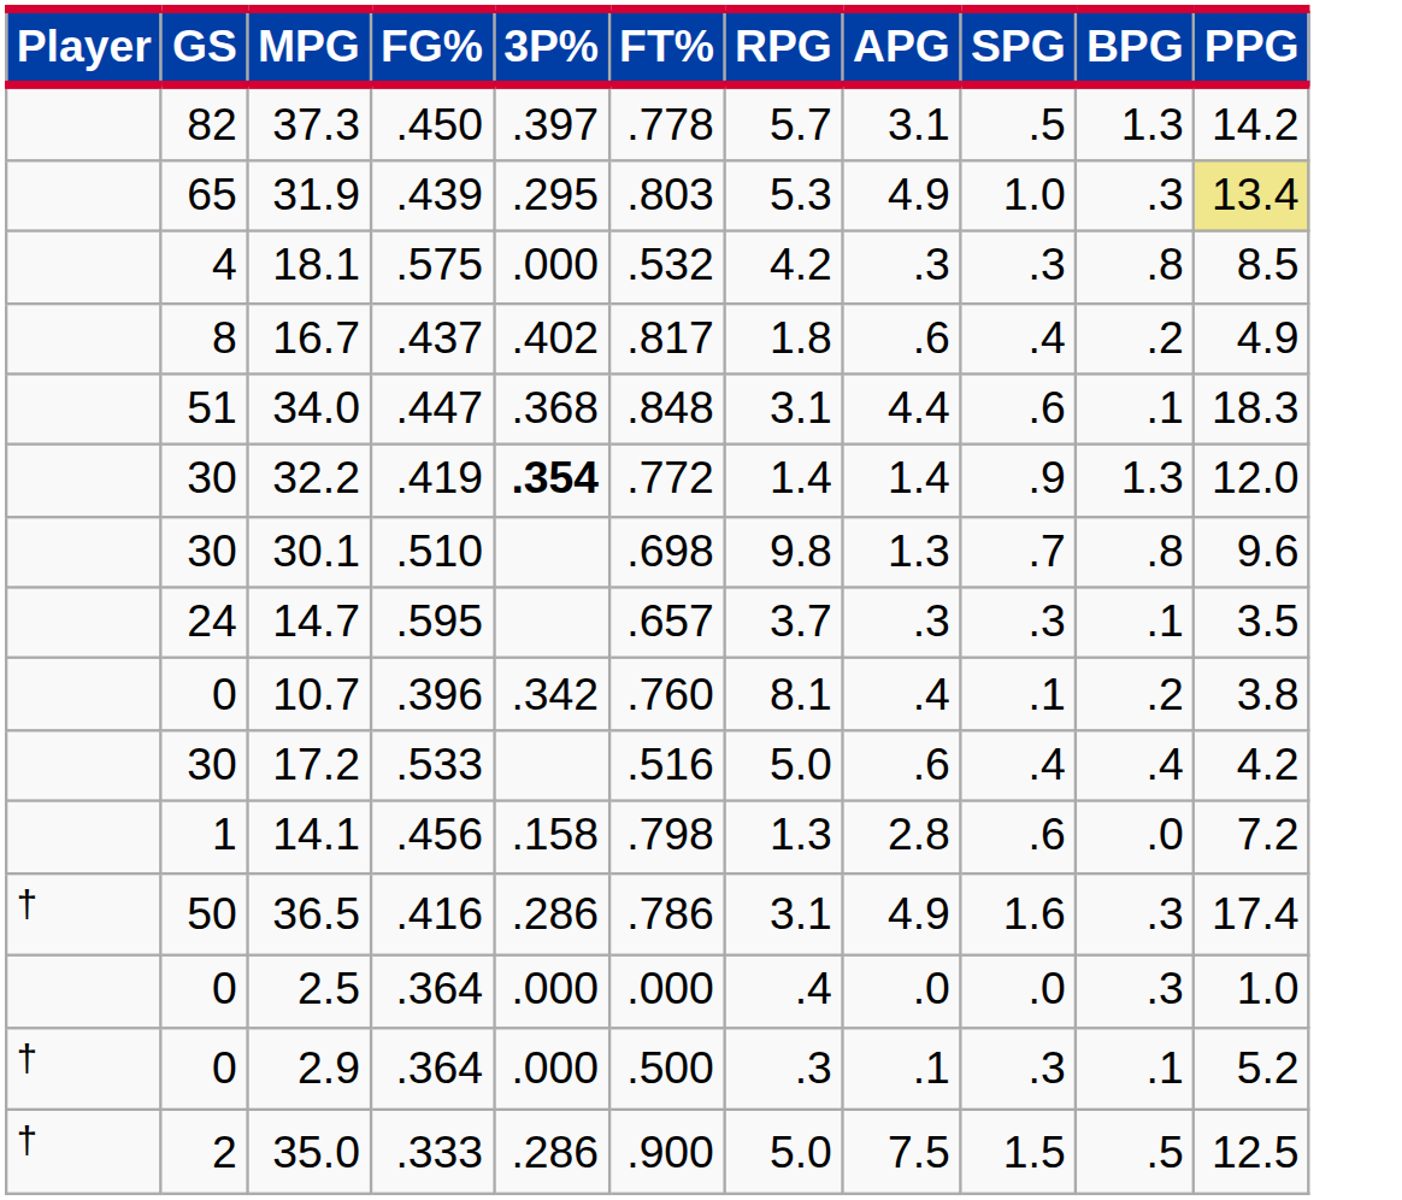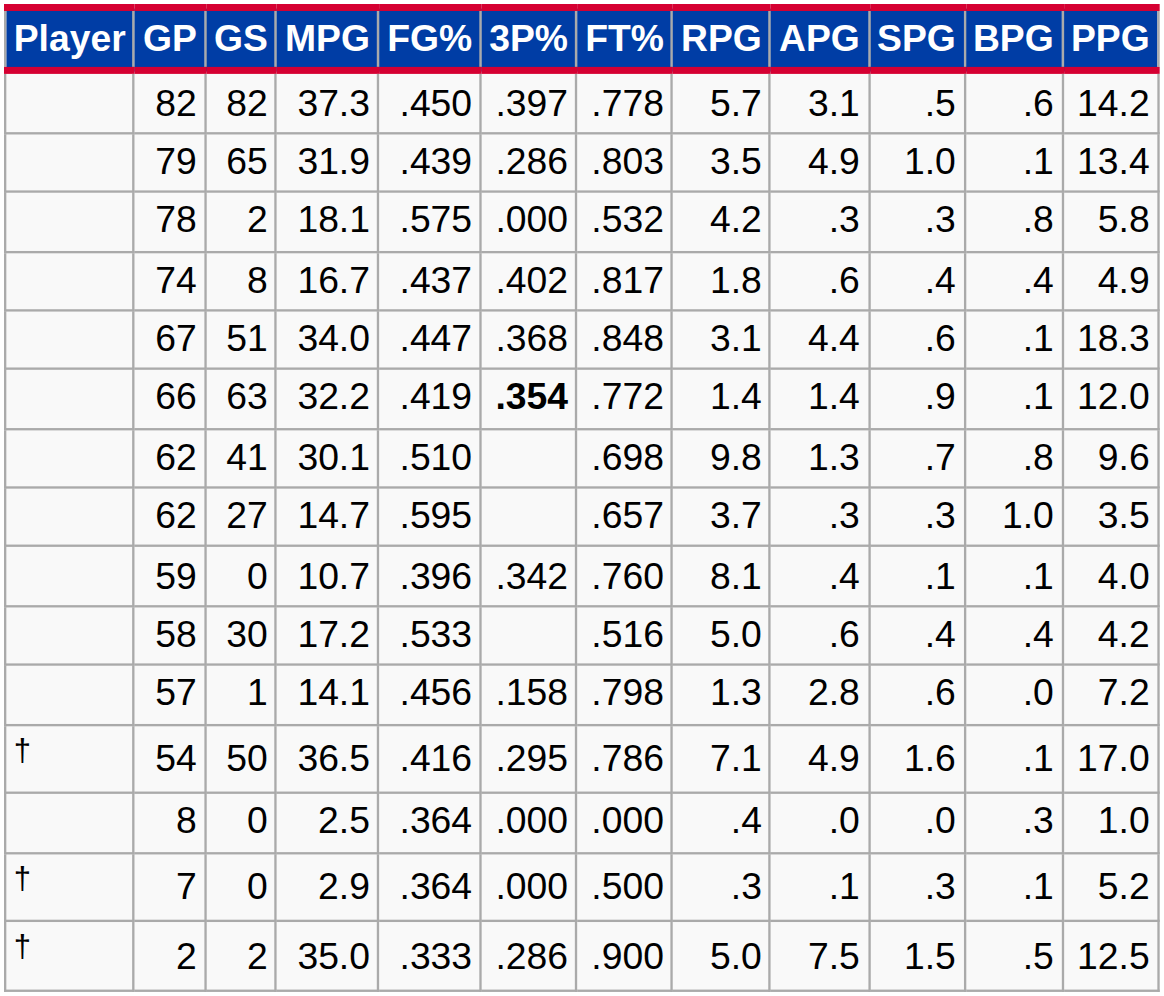 <table class="wikitable sortable" style="text-align:right;">
 <tr>
 <th style="background:#003DA5; color:#FFFFFF; border-top:#D50032 3px solid; border-bottom:#D50032 3px solid;">Player</th>
+<th style="background:#003DA5; color:#FFFFFF; border-top:#D50032 3px solid; border-bottom:#D50032 3px solid;">GP</th>
 <th style="background:#003DA5; color:#FFFFFF; border-top:#D50032 3px solid; border-bottom:#D50032 3px solid;">GS</th>
 <th style="background:#003DA5; color:#FFFFFF; border-top:#D50032 3px solid; border-bottom:#D50032 3px solid;">MPG</th>
 <th style="background:#003DA5; color:#FFFFFF; border-top:#D50032 3px solid; border-bottom:#D50032 3px solid;">FG%</th>
 <th style="background:#003DA5; color:#FFFFFF; border-top:#D50032 3px solid; border-bottom:#D50032 3px solid;">3P%</th>
 <th style="background:#003DA5; color:#FFFFFF; border-top:#D50032 3px solid; border-bottom:#D50032 3px solid;">FT%</th>
 <th style="background:#003DA5; color:#FFFFFF; border-top:#D50032 3px solid; border-bottom:#D50032 3px solid;">RPG</th>
 <th style="background:#003DA5; color:#FFFFFF; border-top:#D50032 3px solid; border-bottom:#D50032 3px solid;">APG</th>
 <th style="background:#003DA5; color:#FFFFFF; border-top:#D50032 3px solid; border-bottom:#D50032 3px solid;">SPG</th>
 <th style="background:#003DA5; color:#FFFFFF; border-top:#D50032 3px solid; border-bottom:#D50032 3px solid;">BPG</th>
 <th style="background:#003DA5; color:#FFFFFF; border-top:#D50032 3px solid; border-bottom:#D50032 3px solid;">PPG</th>
 </tr>
 <tr>
 <td style="text-align:left;"></td>
 <td>82</td>
+<td>82</td>
 <td>37.3</td>
 <td>.450</td>
 <td>.397</td>
 <td>.778</td>
 <td>5.7</td>
 <td>3.1</td>
 <td>.5</td>
-<td>1.3</td>
+<td>.6</td>
 <td>14.2</td>
 </tr>
 <tr>
 <td style="text-align:left;"></td>
+<td>79</td>
 <td>65</td>
 <td>31.9</td>
 <td>.439</td>
-<td>.295</td>
+<td>.286</td>
 <td>.803</td>
-<td>5.3</td>
+<td>3.5</td>
 <td>4.9</td>
 <td>1.0</td>
-<td>.3</td>
-<td style="background: khaki;">13.4</td>
+<td>.1</td>
+<td>13.4</td>
 </tr>
 <tr>
 <td style="text-align:left;"></td>
-<td>4</td>
+<td>78</td>
+<td>2</td>
 <td>18.1</td>
 <td>.575</td>
 <td>.000</td>
 <td>.532</td>
 <td>4.2</td>
 <td>.3</td>
 <td>.3</td>
 <td>.8</td>
-<td>8.5</td>
+<td>5.8</td>
 </tr>
 <tr>
 <td style="text-align:left;"></td>
+<td>74</td>
 <td>8</td>
 <td>16.7</td>
 <td>.437</td>
 <td>.402</td>
 <td>.817</td>
 <td>1.8</td>
 <td>.6</td>
 <td>.4</td>
-<td>.2</td>
+<td>.4</td>
 <td>4.9</td>
 </tr>
 <tr>
 <td style="text-align:left;"></td>
+<td>67</td>
 <td>51</td>
 <td>34.0</td>
 <td>.447</td>
 <td>.368</td>
 <td>.848</td>
 <td>3.1</td>
 <td>4.4</td>
 <td>.6</td>
 <td>.1</td>
 <td>18.3</td>
 </tr>
 <tr>
 <td style="text-align:left;"></td>
-<td>30</td>
+<td>66</td>
+<td>63</td>
 <td>32.2</td>
 <td>.419</td>
 <td><strong>.354</strong></td>
 <td>.772</td>
 <td>1.4</td>
 <td>1.4</td>
 <td>.9</td>
-<td>1.3</td>
+<td>.1</td>
 <td>12.0</td>
 </tr>
 <tr>
 <td style="text-align:left;"></td>
-<td>30</td>
+<td>62</td>
+<td>41</td>
 <td>30.1</td>
 <td>.510</td>
 <td></td>
 <td>.698</td>
 <td>9.8</td>
 <td>1.3</td>
 <td>.7</td>
 <td>.8</td>
 <td>9.6</td>
 </tr>
 <tr>
 <td style="text-align:left;"></td>
-<td>24</td>
+<td>62</td>
+<td>27</td>
 <td>14.7</td>
 <td>.595</td>
 <td></td>
 <td>.657</td>
 <td>3.7</td>
 <td>.3</td>
 <td>.3</td>
-<td>.1</td>
+<td>1.0</td>
 <td>3.5</td>
 </tr>
 <tr>
 <td style="text-align:left;"></td>
+<td>59</td>
 <td>0</td>
 <td>10.7</td>
 <td>.396</td>
 <td>.342</td>
 <td>.760</td>
 <td>8.1</td>
 <td>.4</td>
 <td>.1</td>
-<td>.2</td>
-<td>3.8</td>
+<td>.1</td>
+<td>4.0</td>
 </tr>
 <tr>
 <td style="text-align:left;"></td>
+<td>58</td>
 <td>30</td>
 <td>17.2</td>
 <td>.533</td>
 <td></td>
 <td>.516</td>
 <td>5.0</td>
 <td>.6</td>
 <td>.4</td>
 <td>.4</td>
 <td>4.2</td>
 </tr>
 <tr>
 <td style="text-align:left;"></td>
+<td>57</td>
 <td>1</td>
 <td>14.1</td>
 <td>.456</td>
 <td>.158</td>
 <td>.798</td>
 <td>1.3</td>
 <td>2.8</td>
 <td>.6</td>
 <td>.0</td>
 <td>7.2</td>
 </tr>
 <tr>
 <td style="text-align:left;"><sup>†</sup></td>
+<td>54</td>
 <td>50</td>
 <td>36.5</td>
 <td>.416</td>
-<td>.286</td>
+<td>.295</td>
 <td>.786</td>
-<td>3.1</td>
+<td>7.1</td>
 <td>4.9</td>
 <td>1.6</td>
-<td>.3</td>
-<td>17.4</td>
+<td>.1</td>
+<td>17.0</td>
 </tr>
 <tr>
 <td style="text-align:left;"></td>
+<td>8</td>
 <td>0</td>
 <td>2.5</td>
 <td>.364</td>
 <td>.000</td>
 <td>.000</td>
 <td>.4</td>
 <td>.0</td>
 <td>.0</td>
 <td>.3</td>
 <td>1.0</td>
 </tr>
 <tr>
 <td style="text-align:left;"><sup>†</sup></td>
+<td>7</td>
 <td>0</td>
 <td>2.9</td>
 <td>.364</td>
 <td>.000</td>
 <td>.500</td>
 <td>.3</td>
 <td>.1</td>
 <td>.3</td>
 <td>.1</td>
 <td>5.2</td>
 </tr>
 <tr>
 <td style="text-align:left;"><sup>†</sup></td>
 <td>2</td>
+<td>2</td>
 <td>35.0</td>
 <td>.333</td>
 <td>.286</td>
 <td>.900</td>
 <td>5.0</td>
 <td>7.5</td>
 <td>1.5</td>
 <td>.5</td>
 <td>12.5</td>
 </tr>
 </table>
